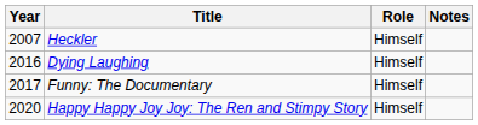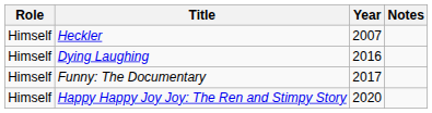 <table class="wikitable plainrowheaders sortable" style="margin-right: 0;">
 <tr>
+<th>Role</th>
+<th>Title</th>
 <th>Year</th>
-<th>Title</th>
-<th>Role</th>
 <th>Notes</th>
 </tr>
 <tr>
+<td>Himself</td>
+<td><em><a href='#'>Heckler</a></em></td>
 <td>2007</td>
-<td><em><a href='#'>Heckler</a></em></td>
-<td>Himself</td>
 <td></td>
 </tr>
 <tr>
+<td>Himself</td>
+<td><em><a href='#'>Dying Laughing</a></em></td>
 <td>2016</td>
-<td><em><a href='#'>Dying Laughing</a></em></td>
-<td>Himself</td>
 <td></td>
 </tr>
 <tr>
+<td>Himself</td>
+<td><em>Funny: The Documentary</em></td>
 <td>2017</td>
-<td><em>Funny: The Documentary</em></td>
-<td>Himself</td>
 <td></td>
 </tr>
 <tr>
+<td>Himself</td>
+<td><em><a href='#'>Happy Happy Joy Joy: The Ren and Stimpy Story</a></em></td>
 <td>2020</td>
-<td><em><a href='#'>Happy Happy Joy Joy: The Ren and Stimpy Story</a></em></td>
-<td>Himself</td>
 <td></td>
 </tr>
 </table>
